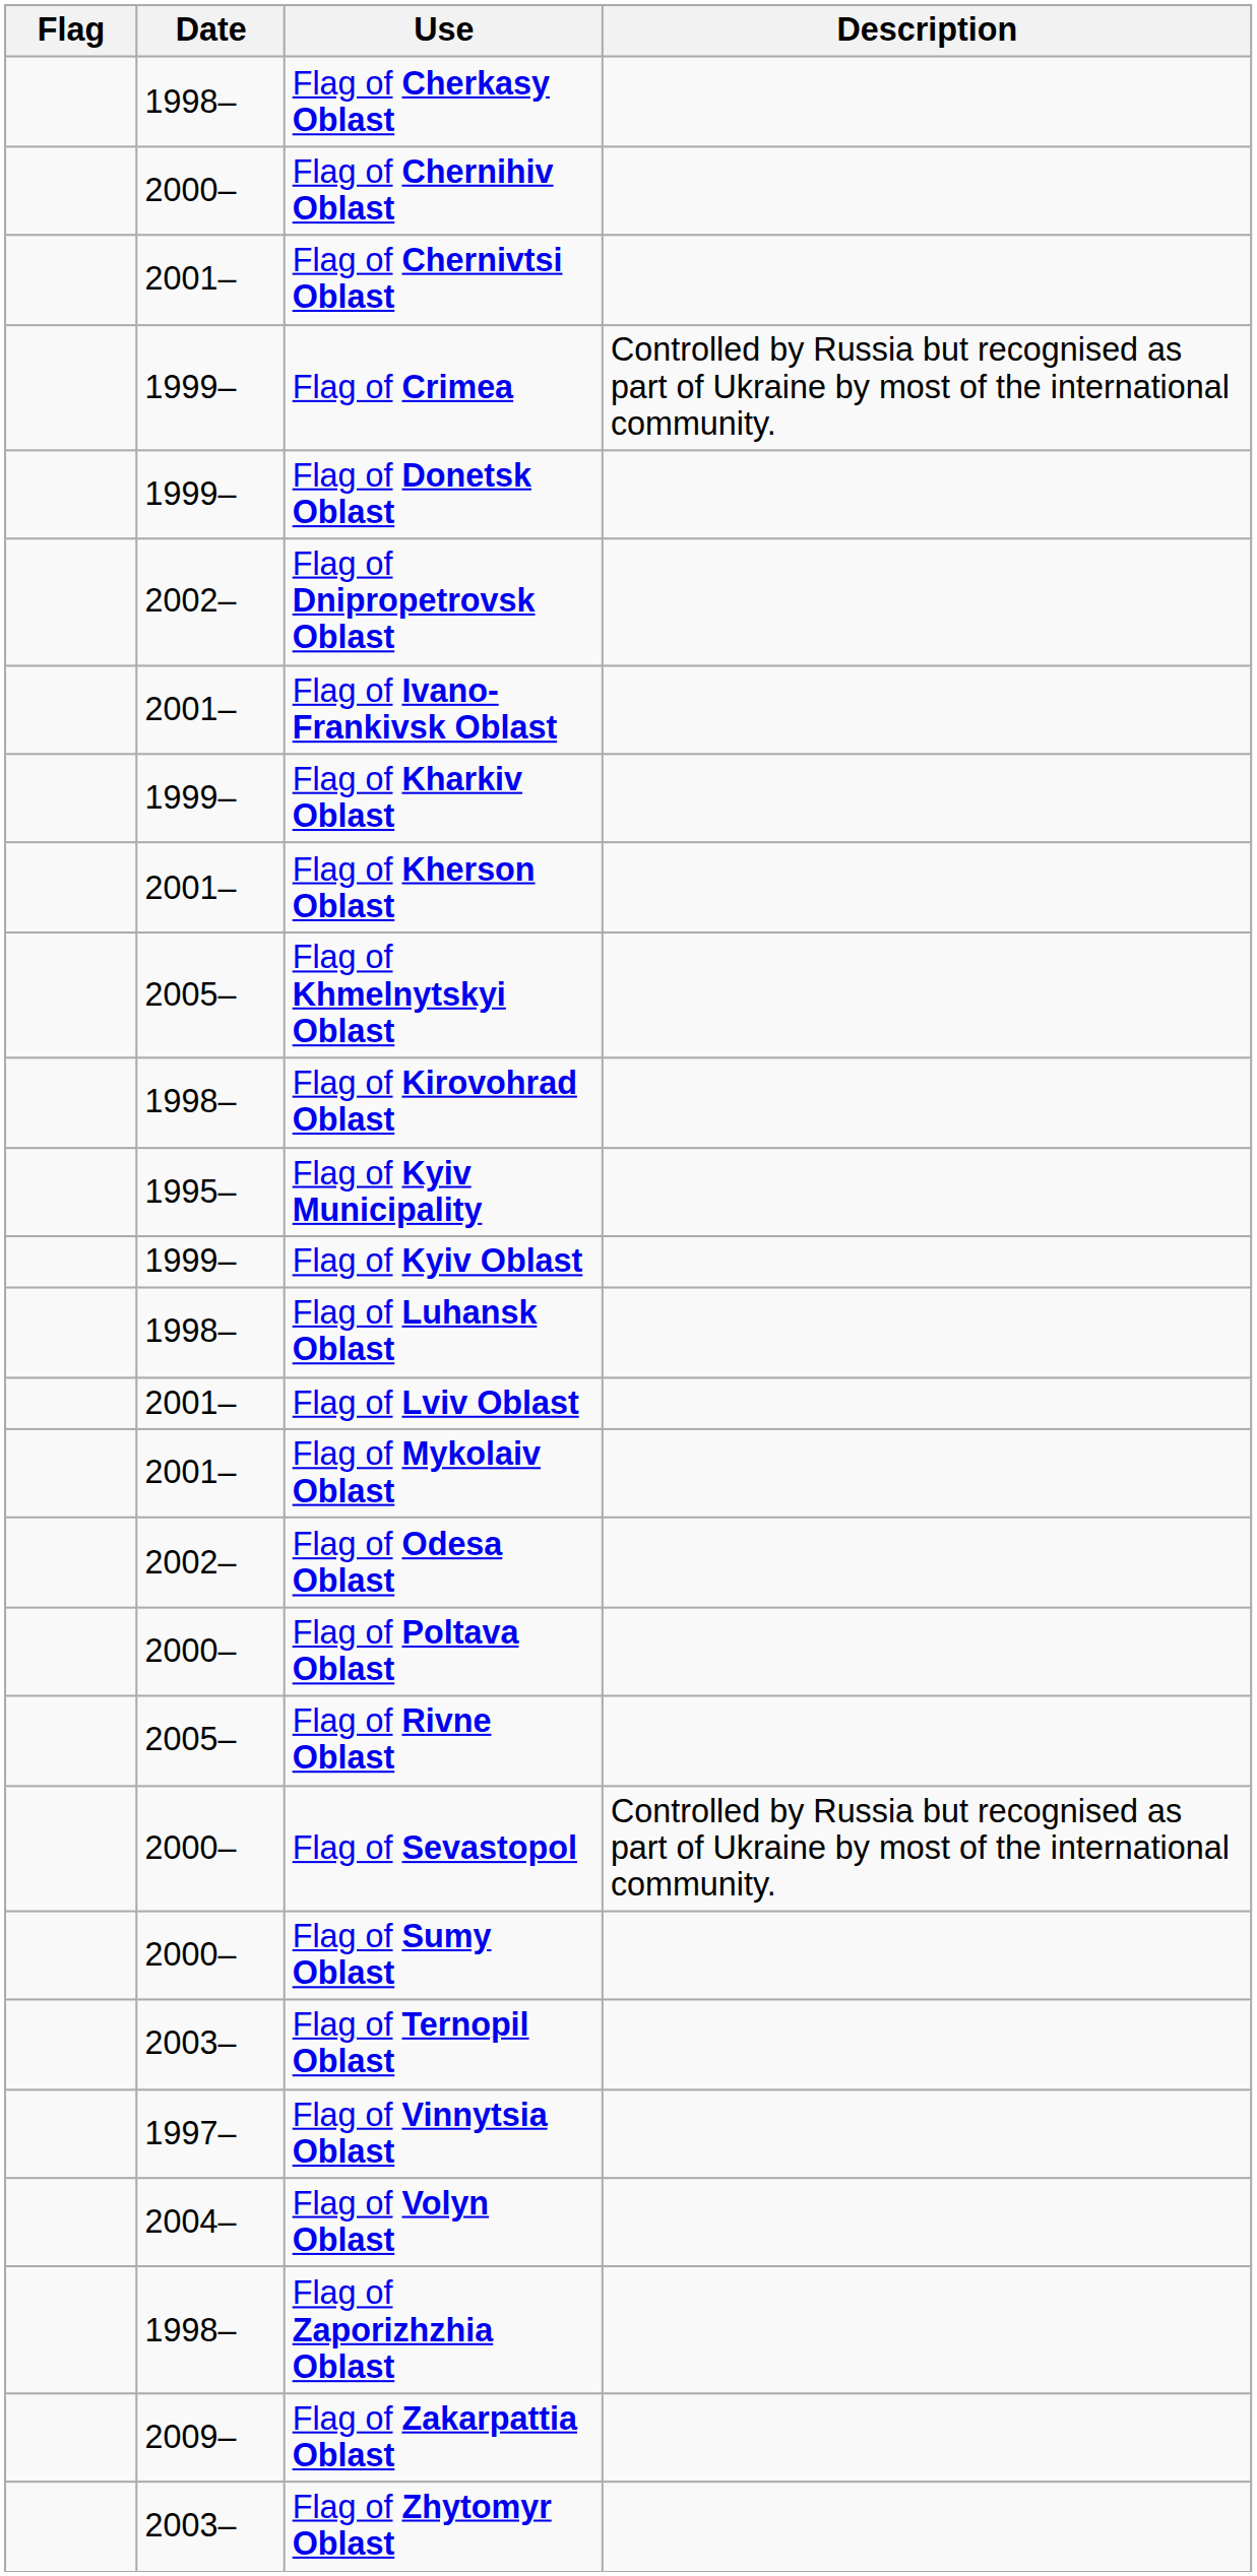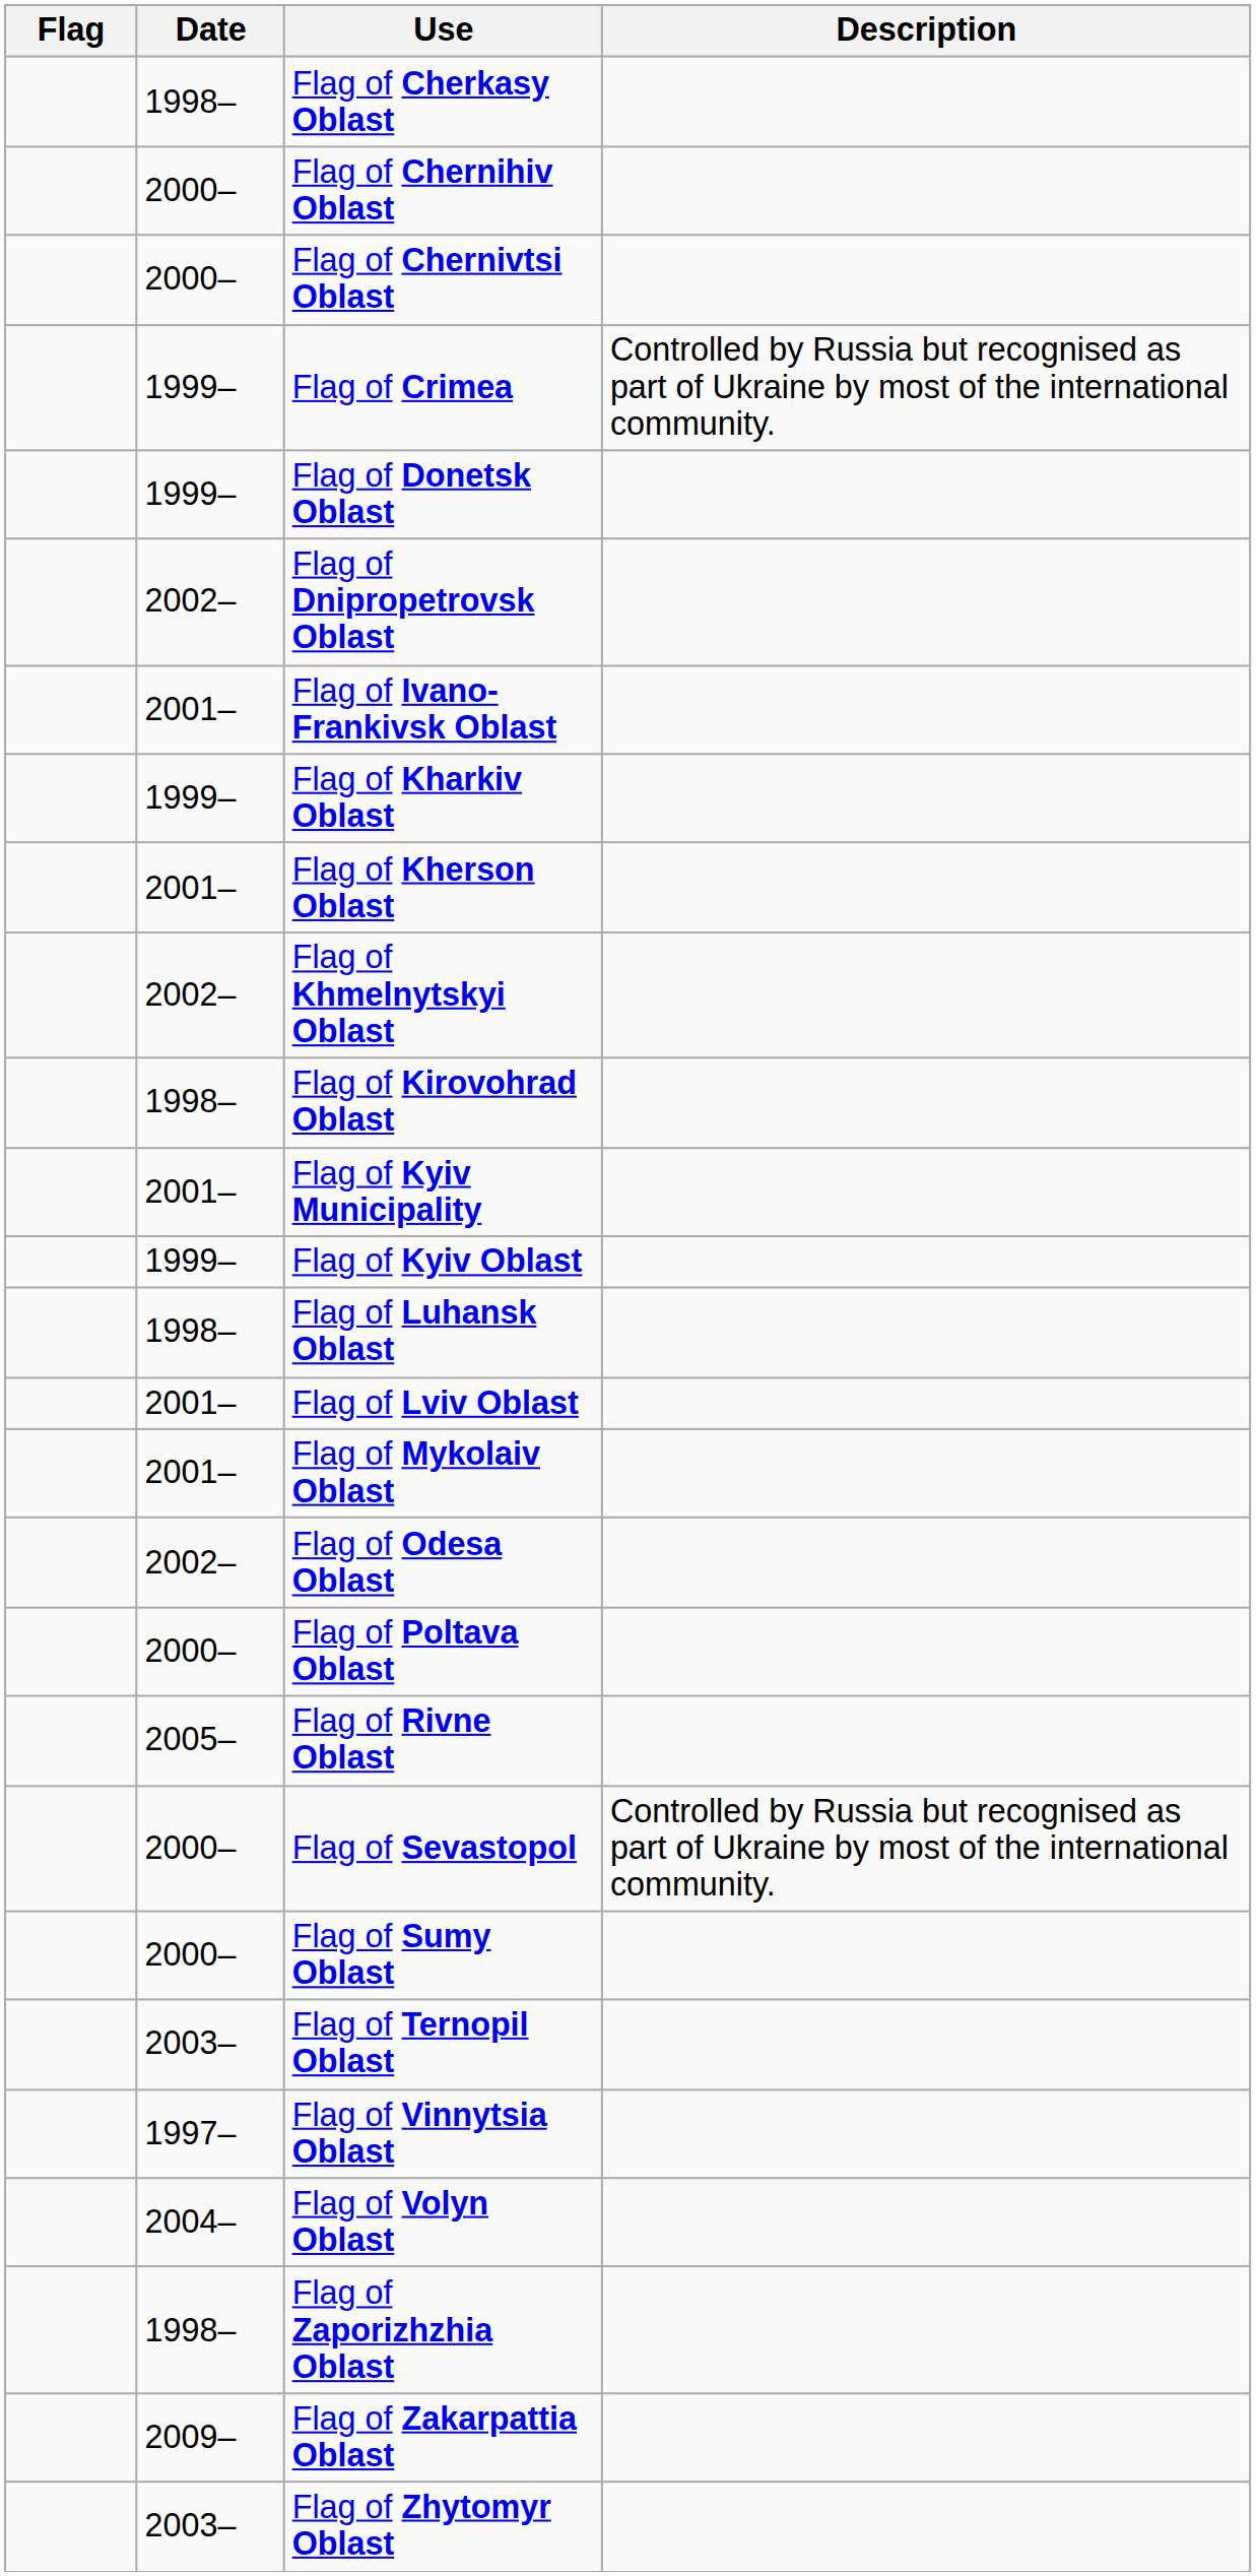 <table class="wikitable sortable">
 <tr>
 <th style="width:100px;">Flag</th>
 <th style="width:100px;">Date</th>
 <th style="width:200px;">Use</th>
 <th style="width:700px;">Description</th>
 </tr>
 <tr>
 <td></td>
 <td>1998–</td>
 <td><a href='#'>Flag of</a> <strong><a href='#'>Cherkasy Oblast</a></strong></td>
 <td></td>
 </tr>
 <tr>
 <td></td>
 <td>2000–</td>
 <td><a href='#'>Flag of</a> <strong><a href='#'>Chernihiv Oblast</a></strong></td>
 <td></td>
 </tr>
 <tr>
 <td></td>
-<td>2001–</td>
+<td>2000–</td>
 <td><a href='#'>Flag of</a> <strong><a href='#'>Chernivtsi Oblast</a></strong></td>
 <td></td>
 </tr>
 <tr>
 <td></td>
 <td>1999–</td>
 <td><a href='#'>Flag of</a> <strong><a href='#'>Crimea</a></strong></td>
 <td>Controlled by Russia but recognised as part of Ukraine by most of the international community.</td>
 </tr>
 <tr>
 <td></td>
 <td>1999–</td>
 <td><a href='#'>Flag of</a> <strong><a href='#'>Donetsk Oblast</a></strong></td>
 <td></td>
 </tr>
 <tr>
 <td></td>
 <td>2002–</td>
 <td><a href='#'>Flag of</a> <strong><a href='#'>Dnipropetrovsk Oblast</a></strong></td>
 <td></td>
 </tr>
 <tr>
 <td></td>
 <td>2001–</td>
 <td><a href='#'>Flag of</a> <strong><a href='#'>Ivano-Frankivsk Oblast</a></strong></td>
 <td></td>
 </tr>
 <tr>
 <td></td>
 <td>1999–</td>
 <td><a href='#'>Flag of</a> <strong><a href='#'>Kharkiv Oblast</a></strong></td>
 <td></td>
 </tr>
 <tr>
 <td></td>
 <td>2001–</td>
 <td><a href='#'>Flag of</a> <strong><a href='#'>Kherson Oblast</a></strong></td>
 <td></td>
 </tr>
 <tr>
 <td></td>
-<td>2005–</td>
+<td>2002–</td>
 <td><a href='#'>Flag of</a> <strong><a href='#'>Khmelnytskyi Oblast</a></strong></td>
 <td></td>
 </tr>
 <tr>
 <td></td>
 <td>1998–</td>
 <td><a href='#'>Flag of</a> <strong><a href='#'>Kirovohrad Oblast</a></strong></td>
 <td></td>
 </tr>
 <tr>
 <td></td>
-<td>1995–</td>
+<td>2001–</td>
 <td><a href='#'>Flag of</a> <strong><a href='#'>Kyiv Municipality</a></strong></td>
 <td></td>
 </tr>
 <tr>
 <td></td>
 <td>1999–</td>
 <td><a href='#'>Flag of</a> <strong><a href='#'>Kyiv Oblast</a></strong></td>
 <td></td>
 </tr>
 <tr>
 <td></td>
 <td>1998–</td>
 <td><a href='#'>Flag of</a> <strong><a href='#'>Luhansk Oblast</a></strong></td>
 <td></td>
 </tr>
 <tr>
 <td></td>
 <td>2001–</td>
 <td><a href='#'>Flag of</a> <strong><a href='#'>Lviv Oblast</a></strong></td>
 <td></td>
 </tr>
 <tr>
 <td></td>
 <td>2001–</td>
 <td><a href='#'>Flag of</a> <strong><a href='#'>Mykolaiv Oblast</a></strong></td>
 <td></td>
 </tr>
 <tr>
 <td></td>
 <td>2002–</td>
 <td><a href='#'>Flag of</a> <strong><a href='#'>Odesa Oblast</a></strong></td>
 <td></td>
 </tr>
 <tr>
 <td></td>
 <td>2000–</td>
 <td><a href='#'>Flag of</a> <strong><a href='#'>Poltava Oblast</a></strong></td>
 <td></td>
 </tr>
 <tr>
 <td></td>
 <td>2005–</td>
 <td><a href='#'>Flag of</a> <strong><a href='#'>Rivne Oblast</a></strong></td>
 <td></td>
 </tr>
 <tr>
 <td></td>
 <td>2000–</td>
 <td><a href='#'>Flag of</a> <strong><a href='#'>Sevastopol</a></strong></td>
 <td>Controlled by Russia but recognised as part of Ukraine by most of the international community.</td>
 </tr>
 <tr>
 <td></td>
 <td>2000–</td>
 <td><a href='#'>Flag of</a> <strong><a href='#'>Sumy Oblast</a></strong></td>
 <td></td>
 </tr>
 <tr>
 <td></td>
 <td>2003–</td>
 <td><a href='#'>Flag of</a> <strong><a href='#'>Ternopil Oblast</a></strong></td>
 <td></td>
 </tr>
 <tr>
 <td></td>
 <td>1997–</td>
 <td><a href='#'>Flag of</a> <strong><a href='#'>Vinnytsia Oblast</a></strong></td>
 <td></td>
 </tr>
 <tr>
 <td></td>
 <td>2004–</td>
 <td><a href='#'>Flag of</a> <strong><a href='#'>Volyn Oblast</a></strong></td>
 <td></td>
 </tr>
 <tr>
 <td></td>
 <td>1998–</td>
 <td><a href='#'>Flag of</a> <strong><a href='#'>Zaporizhzhia Oblast</a></strong></td>
 <td></td>
 </tr>
 <tr>
 <td></td>
 <td>2009–</td>
 <td><a href='#'>Flag of</a> <strong><a href='#'>Zakarpattia Oblast</a></strong></td>
 <td></td>
 </tr>
 <tr>
 <td></td>
 <td>2003–</td>
 <td><a href='#'>Flag of</a> <strong><a href='#'>Zhytomyr Oblast</a></strong></td>
 <td></td>
 </tr>
 </table>
